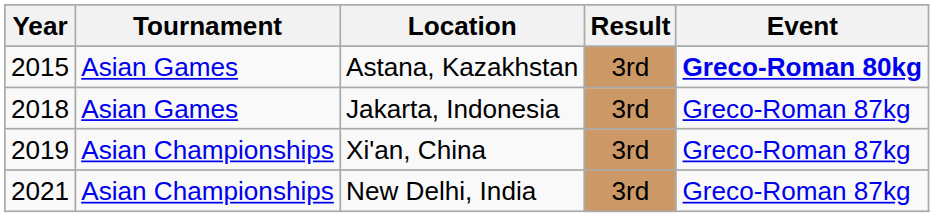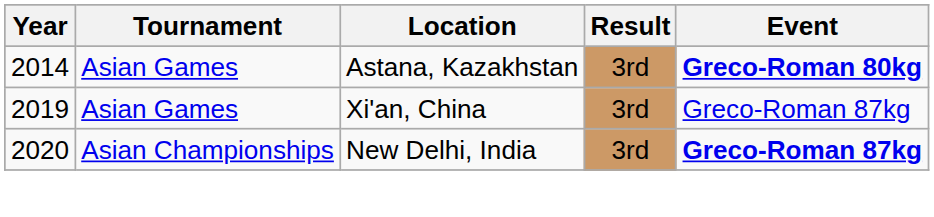 <table class="wikitable" style="font-size:95%;">
 <tr>
 <th>Year</th>
 <th>Tournament</th>
 <th>Location</th>
 <th>Result</th>
 <th>Event</th>
 </tr>
 <tr>
-<td>2015</td>
+<td>2014</td>
 <td><a href='#'>Asian Games</a></td>
 <td>Astana, Kazakhstan</td>
 <td align="center" bgcolor="cc9966">3rd</td>
 <td><strong><a href='#'>Greco-Roman 80kg</a></strong></td>
 </tr>
 <tr>
-<td>2018</td>
+<td>2019</td>
 <td><a href='#'>Asian Games</a></td>
-<td>Jakarta, Indonesia</td>
-<td align="center" bgcolor="cc9966">3rd</td>
-<td><a href='#'>Greco-Roman 87kg</a></td>
-</tr>
-<tr>
-<td>2019</td>
-<td><a href='#'>Asian Championships</a></td>
 <td>Xi'an, China</td>
 <td align="center" bgcolor="cc9966">3rd</td>
 <td><a href='#'>Greco-Roman 87kg</a></td>
 </tr>
 <tr>
-<td>2021</td>
+<td>2020</td>
 <td><a href='#'>Asian Championships</a></td>
 <td>New Delhi, India</td>
 <td align="center" bgcolor="cc9966">3rd</td>
-<td><a href='#'>Greco-Roman 87kg</a></td>
+<td><strong><a href='#'>Greco-Roman 87kg</a></strong></td>
 </tr>
 </table>
